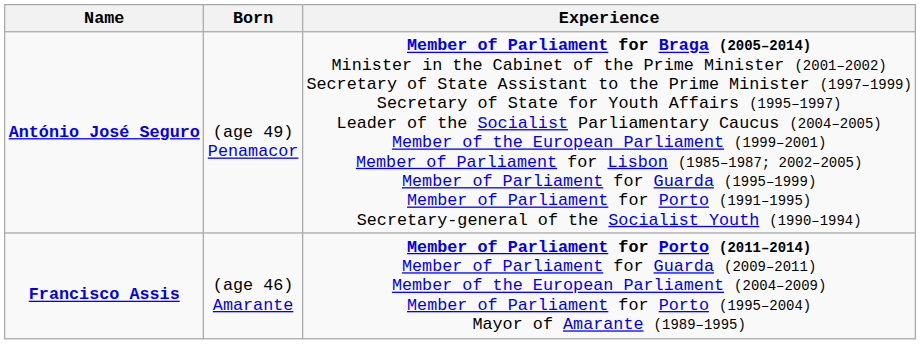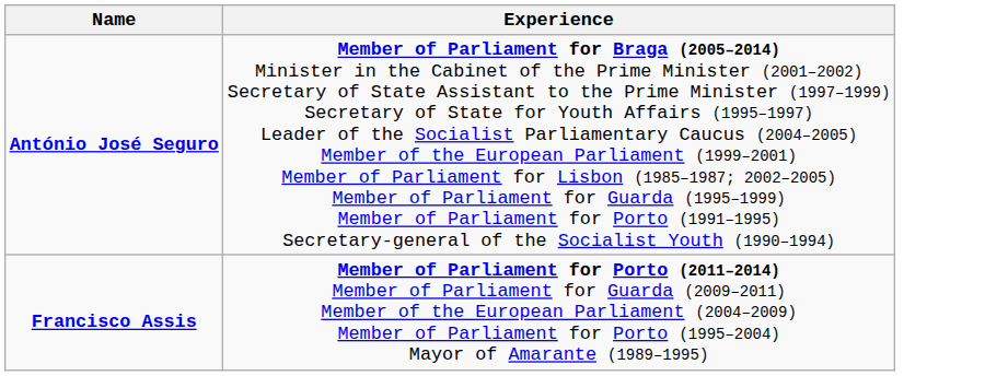 <table class="wikitable" style="text-align:center">
 <tr>
 <th scope="col">Name</th>
-<th scope="col">Born</th>
 <th scope="col" class="unsortable">Experience</th>
 </tr>
 <tr>
 <td><strong><a href='#'>António José Seguro</a></strong></td>
-<td><br>(age 49)<br><a href='#'>Penamacor</a></td>
 <td><strong><a href='#'>Member of Parliament</a> for <a href='#'>Braga</a> <small>(2005–2014)</small></strong><br>Minister in the Cabinet of the Prime Minister <small>(2001–2002)</small><br>Secretary of State Assistant to the Prime Minister <small>(1997–1999)</small><br>Secretary of State for Youth Affairs <small>(1995–1997)</small><br>Leader of the <a href='#'>Socialist</a> Parliamentary Caucus <small>(2004–2005)</small><br><a href='#'>Member of the European Parliament</a> <small>(1999–2001)</small><br><a href='#'>Member of Parliament</a> for <a href='#'>Lisbon</a> <small>(1985–1987; 2002–2005)</small><br><a href='#'>Member of Parliament</a> for <a href='#'>Guarda</a> <small>(1995–1999)</small><br><a href='#'>Member of Parliament</a> for <a href='#'>Porto</a> <small>(1991–1995)</small><br>Secretary-general of the <a href='#'>Socialist Youth</a> <small>(1990–1994)</small></td>
 </tr>
 <tr>
 <td><br><strong><a href='#'>Francisco Assis</a></strong></td>
-<td><br>(age 46)<br><a href='#'>Amarante</a></td>
 <td><strong><a href='#'>Member of Parliament</a> for <a href='#'>Porto</a></strong> <small><strong>(2011–2014)</strong></small><br><a href='#'>Member of Parliament</a> for <a href='#'>Guarda</a> <small>(2009–2011)</small><br><a href='#'>Member of the European Parliament</a> <small>(2004–2009)</small><br><a href='#'>Member of Parliament</a> for <a href='#'>Porto</a> <small>(1995–2004)</small><br>Mayor of <a href='#'>Amarante</a> <small>(1989–1995)</small></td>
 </tr>
 </table>
